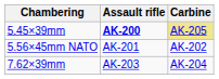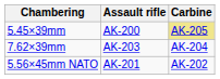 <table class="wikitable">
 <tr>
 <th>Chambering</th>
 <th>Assault rifle</th>
 <th>Carbine</th>
 </tr>
 <tr>
 <td><a href='#'>5.45×39mm</a></td>
-<td><strong><a href='#'>AK-200</a></strong></td>
+<td><a href='#'>AK-200</a></td>
 <td style="background: khaki;"><a href='#'>AK-205</a></td>
+</tr>
+<tr>
+<td><a href='#'>7.62×39mm</a></td>
+<td><a href='#'>AK-203</a></td>
+<td><a href='#'>AK-204</a></td>
 </tr>
 <tr>
 <td><a href='#'>5.56×45mm NATO</a></td>
 <td><a href='#'>AK-201</a></td>
 <td><a href='#'>AK-202</a></td>
 </tr>
-<tr>
-<td><a href='#'>7.62×39mm</a></td>
-<td><a href='#'>AK-203</a></td>
-<td><a href='#'>AK-204</a></td>
-</tr>
 </table>
